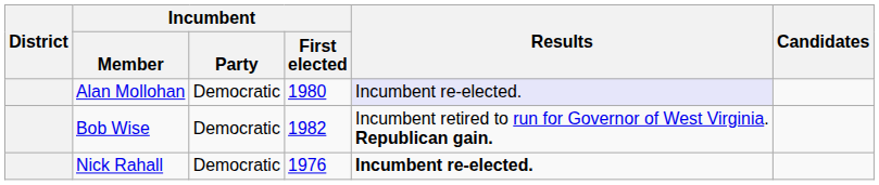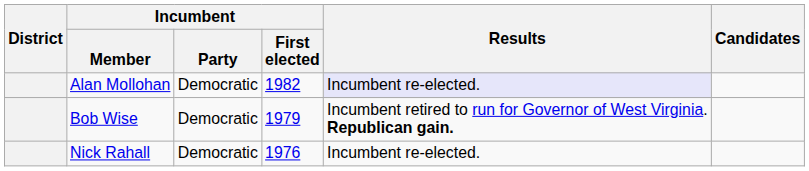 <table class="wikitable sortable">
 <tr>
 <th rowspan=2>District</th>
 <th colspan=3>Incumbent</th>
 <th rowspan=2>Results</th>
 <th rowspan=2 class="unsortable">Candidates</th>
 </tr>
 <tr valign=bottom>
 <th>Member</th>
 <th>Party</th>
 <th>First<br>elected</th>
 </tr>
 <tr>
 <th></th>
 <td><a href='#'>Alan Mollohan</a></td>
 <td>Democratic</td>
-<td><a href='#'>1980</a></td>
+<td><a href='#'>1982</a></td>
 <td style="background: lavender;">Incumbent re-elected.</td>
 <td nowrap></td>
 </tr>
 <tr>
 <th></th>
 <td><a href='#'>Bob Wise</a></td>
 <td>Democratic</td>
-<td><a href='#'>1982</a></td>
+<td><a href='#'>1979</a></td>
 <td>Incumbent retired to <a href='#'>run for Governor of West Virginia</a>.<br><strong>Republican gain.</strong></td>
 <td nowrap></td>
 </tr>
 <tr>
 <th></th>
 <td><a href='#'>Nick Rahall</a></td>
 <td>Democratic</td>
 <td><a href='#'>1976</a></td>
-<td><strong>Incumbent re-elected.</strong></td>
+<td>Incumbent re-elected.</td>
 <td nowrap></td>
 </tr>
 </table>
